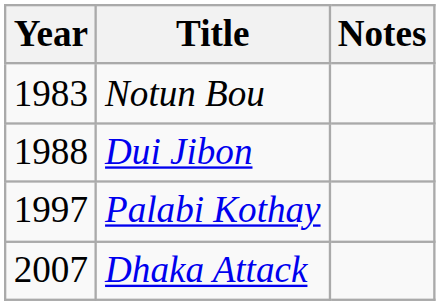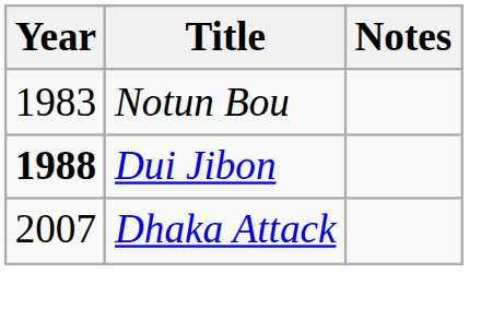 <table class="wikitable">
 <tr>
 <th>Year</th>
 <th>Title</th>
 <th>Notes</th>
 </tr>
 <tr>
 <td>1983</td>
 <td><em>Notun Bou</em></td>
 <td></td>
 </tr>
 <tr>
-<td>1988</td>
+<td><strong>1988</strong></td>
 <td><em><a href='#'>Dui Jibon</a></em></td>
-<td></td>
-</tr>
-<tr>
-<td>1997</td>
-<td><em><a href='#'>Palabi Kothay</a></em></td>
 <td></td>
 </tr>
 <tr>
 <td>2007</td>
 <td><em><a href='#'>Dhaka Attack</a></em></td>
 <td></td>
 </tr>
 </table>
